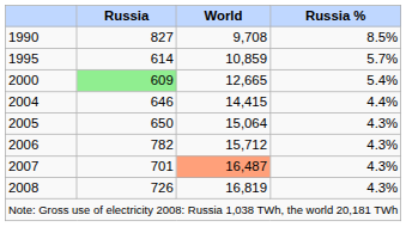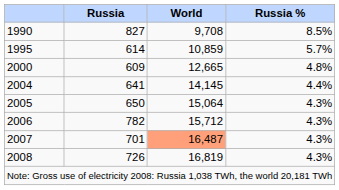 <table class="wikitable" style="text-align:right">
 <tr>
 <th style="background:#BFD7FF;"></th>
 <th style="background:#BFD7FF;">Russia</th>
 <th style="background:#BFD7FF;">World</th>
 <th style="background:#BFD7FF;">Russia %</th>
 </tr>
 <tr>
 <td align=left>1990</td>
 <td>827</td>
 <td>9,708</td>
 <td>8.5%</td>
 </tr>
 <tr>
 <td align=left>1995</td>
 <td>614</td>
 <td>10,859</td>
 <td>5.7%</td>
 </tr>
 <tr>
 <td align=left>2000</td>
-<td style="background: lightgreen;">609</td>
+<td>609</td>
 <td>12,665</td>
-<td>5.4%</td>
+<td>4.8%</td>
 </tr>
 <tr>
 <td align=left>2004</td>
-<td>646</td>
-<td>14,415</td>
+<td>641</td>
+<td>14,145</td>
 <td>4.4%</td>
 </tr>
 <tr>
 <td align=left>2005</td>
 <td>650</td>
 <td>15,064</td>
 <td>4.3%</td>
 </tr>
 <tr>
 <td align=left>2006</td>
 <td>782</td>
 <td>15,712</td>
 <td>4.3%</td>
 </tr>
 <tr>
 <td align=left>2007</td>
 <td>701</td>
 <td style="background: lightsalmon;">16,487</td>
 <td>4.3%</td>
 </tr>
 <tr>
 <td align=left>2008</td>
 <td>726</td>
 <td>16,819</td>
 <td>4.3%</td>
 </tr>
 <tr>
 <td colspan="4" align="left"><small> Note: Gross use of electricity 2008: Russia 1,038 TWh, the world 20,181 TWh</small></td>
 </tr>
 </table>
